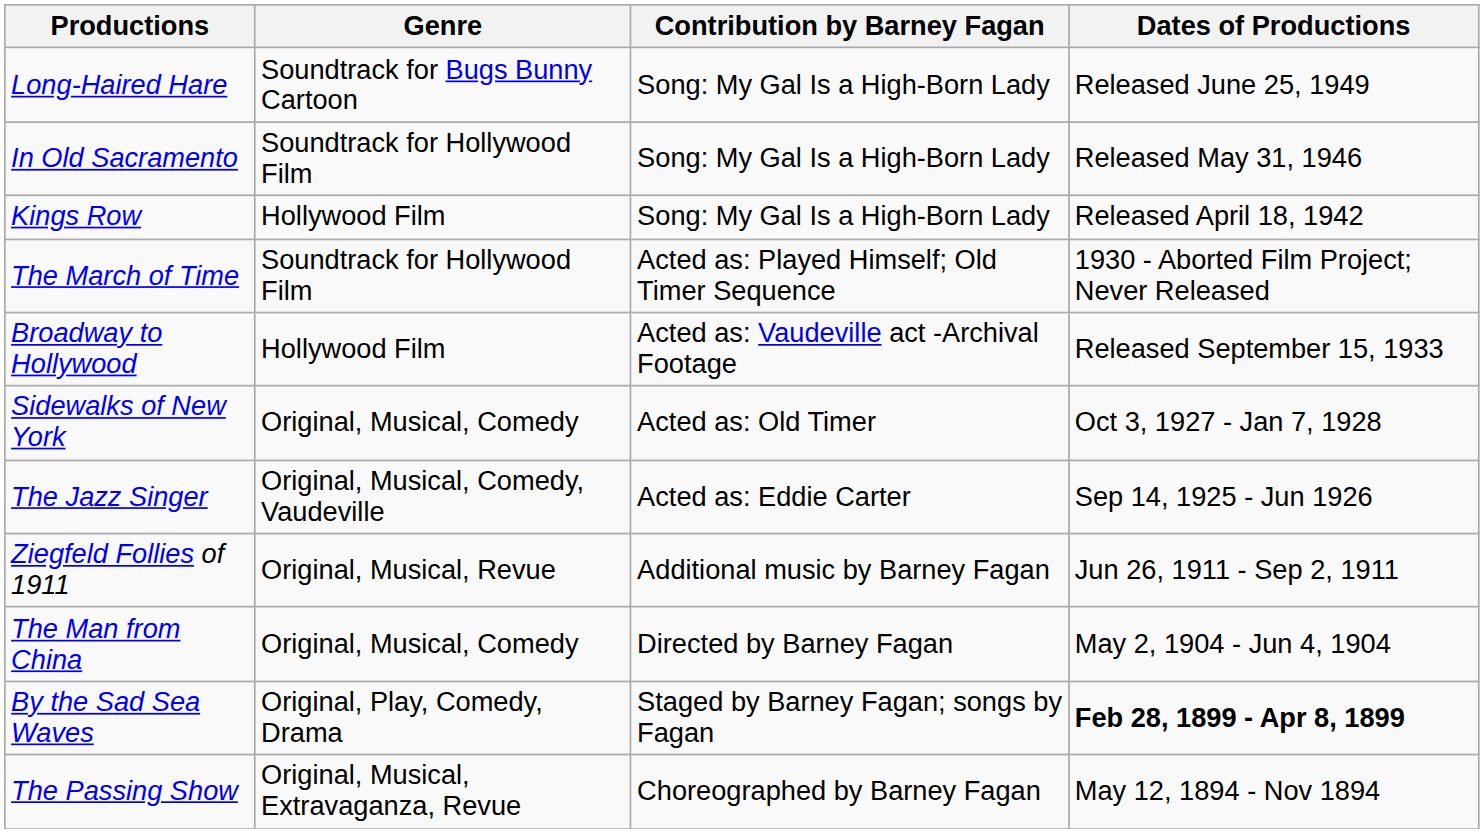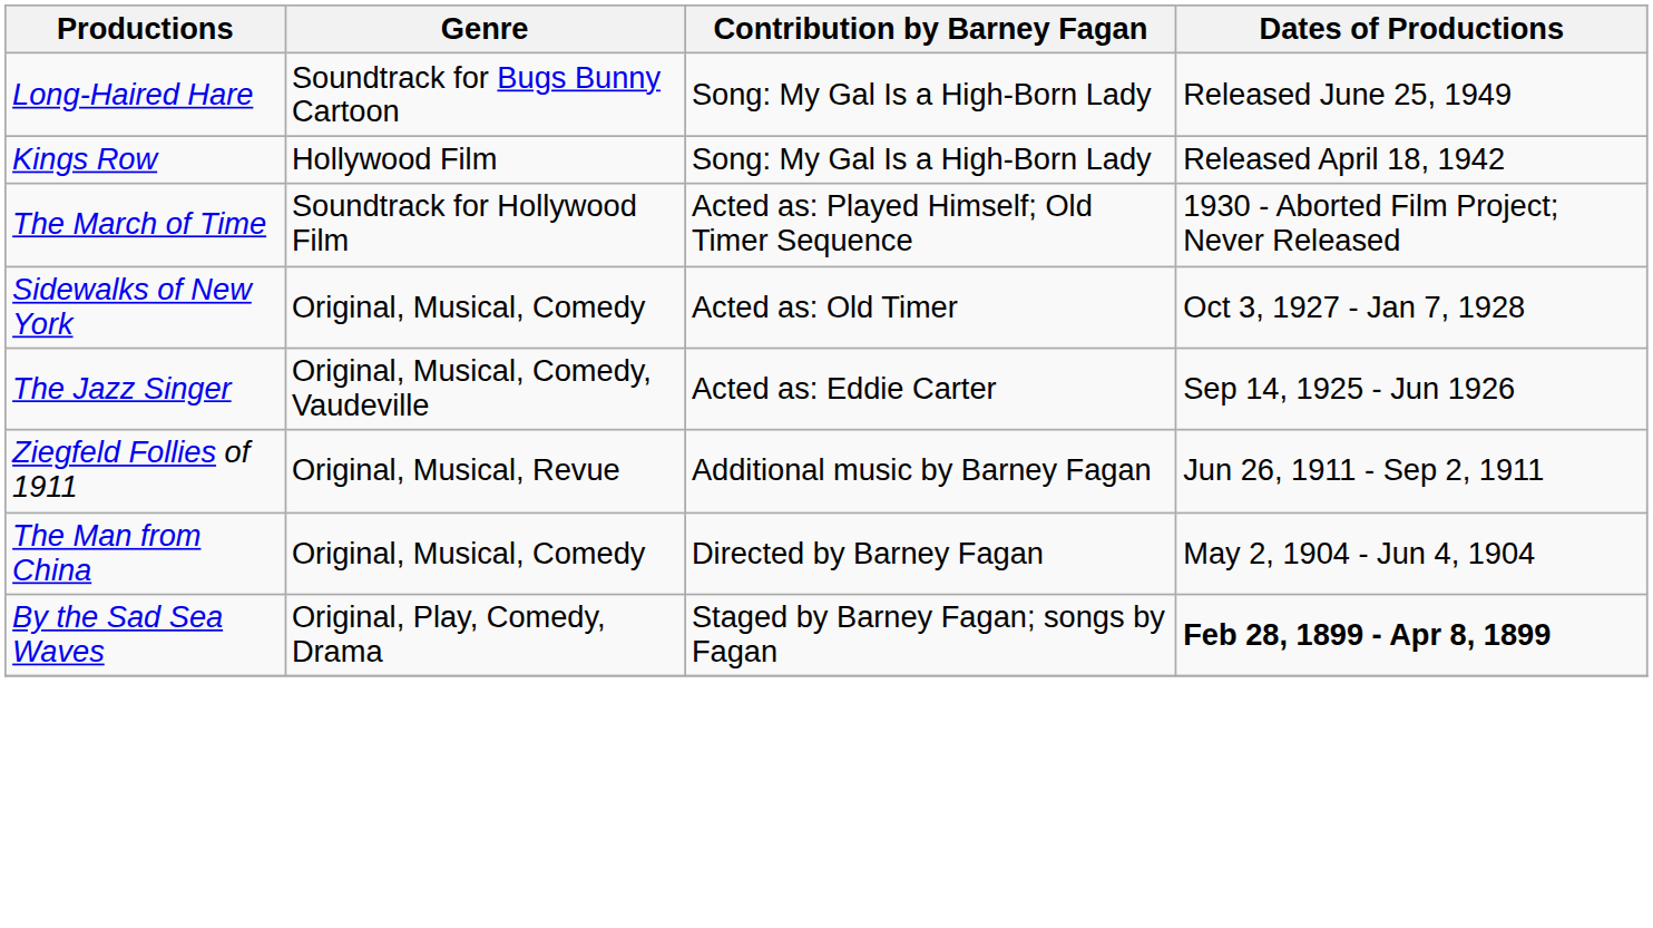 <table class="wikitable">
 <tr>
 <th>Productions</th>
 <th>Genre</th>
 <th>Contribution by Barney Fagan</th>
 <th>Dates of Productions</th>
 </tr>
 <tr>
 <td><em><a href='#'>Long-Haired Hare</a></em></td>
 <td>Soundtrack for <a href='#'>Bugs Bunny</a> Cartoon</td>
 <td>Song: My Gal Is a High-Born Lady</td>
 <td>Released June 25, 1949</td>
 </tr>
 <tr>
-<td><em><a href='#'>In Old Sacramento</a></em></td>
-<td>Soundtrack for Hollywood Film</td>
-<td>Song: My Gal Is a High-Born Lady</td>
-<td>Released May 31, 1946</td>
-</tr>
-<tr>
 <td><em><a href='#'>Kings Row</a></em></td>
 <td>Hollywood Film</td>
 <td>Song: My Gal Is a High-Born Lady</td>
 <td>Released April 18, 1942</td>
 </tr>
 <tr>
 <td><em><a href='#'>The March of Time</a></em> </td>
 <td>Soundtrack for Hollywood Film</td>
 <td>Acted as: Played Himself; Old Timer Sequence</td>
 <td>1930 - Aborted Film Project; Never Released</td>
-</tr>
-<tr>
-<td><em><a href='#'>Broadway to Hollywood</a></em> </td>
-<td>Hollywood Film</td>
-<td>Acted as: <a href='#'>Vaudeville</a> act -Archival Footage</td>
-<td>Released September 15, 1933</td>
 </tr>
 <tr>
 <td><em><a href='#'>Sidewalks of New York</a></em> </td>
 <td>Original, Musical, Comedy</td>
 <td>Acted as: Old Timer</td>
 <td>Oct 3, 1927 - Jan 7, 1928</td>
 </tr>
 <tr>
 <td><em><a href='#'>The Jazz Singer</a></em></td>
 <td>Original, Musical, Comedy, Vaudeville</td>
 <td>Acted as: Eddie Carter</td>
 <td>Sep 14, 1925 - Jun 1926</td>
 </tr>
 <tr>
 <td><em><a href='#'>Ziegfeld Follies</a> of 1911</em> </td>
 <td>Original, Musical, Revue</td>
 <td>Additional music by Barney Fagan</td>
 <td>Jun 26, 1911 - Sep 2, 1911</td>
 </tr>
 <tr>
 <td><em><a href='#'>The Man from China</a></em></td>
 <td>Original, Musical, Comedy</td>
 <td>Directed by Barney Fagan</td>
 <td>May 2, 1904 - Jun 4, 1904</td>
 </tr>
 <tr>
 <td><em><a href='#'>By the Sad Sea Waves</a></em></td>
 <td>Original, Play, Comedy, Drama</td>
 <td>Staged by Barney Fagan; songs by Fagan</td>
 <td><strong>Feb 28, 1899 - Apr 8, 1899</strong></td>
 </tr>
 <tr>
-<td><em><a href='#'>The Passing Show</a></em></td>
-<td>Original, Musical, Extravaganza, Revue</td>
-<td>Choreographed by Barney Fagan</td>
-<td>May 12, 1894 - Nov 1894</td>
-</tr>
-<tr>
 </tr>
 </table>
